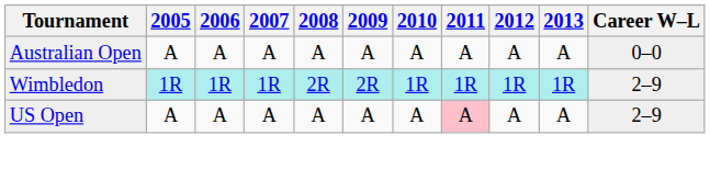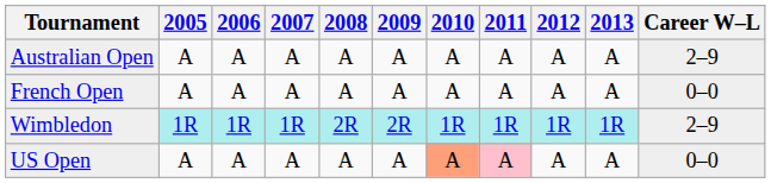 <table class="wikitable">
 <tr style="background:#efefef;">
 <th>Tournament</th>
 <th><a href='#'>2005</a></th>
 <th><a href='#'>2006</a></th>
 <th><a href='#'>2007</a></th>
 <th><a href='#'>2008</a></th>
 <th><a href='#'>2009</a></th>
 <th><a href='#'>2010</a></th>
 <th><a href='#'>2011</a></th>
 <th><a href='#'>2012</a></th>
 <th><a href='#'>2013</a></th>
 <th>Career W–L</th>
 </tr>
 <tr>
 <td style="background:#EFEFEF;"><a href='#'>Australian Open</a></td>
+<td style="text-align:center;">A</td>
+<td style="text-align:center;">A</td>
+<td style="text-align:center;">A</td>
+<td style="text-align:center;">A</td>
+<td style="text-align:center;">A</td>
+<td style="text-align:center;">A</td>
+<td style="text-align:center;">A</td>
+<td style="text-align:center;">A</td>
+<td style="text-align:center;">A</td>
+<td style="text-align:center; background:#efefef;">2–9</td>
+</tr>
+<tr>
+<td style="background:#EFEFEF;"><a href='#'>French Open</a></td>
 <td style="text-align:center;">A</td>
 <td style="text-align:center;">A</td>
 <td style="text-align:center;">A</td>
 <td style="text-align:center;">A</td>
 <td style="text-align:center;">A</td>
 <td style="text-align:center;">A</td>
 <td style="text-align:center;">A</td>
 <td style="text-align:center;">A</td>
 <td style="text-align:center;">A</td>
 <td style="text-align:center; background:#efefef;">0–0</td>
 </tr>
 <tr>
 <td style="background:#EFEFEF;"><a href='#'>Wimbledon</a></td>
 <td style="text-align:center; background:#afeeee;"><a href='#'>1R</a></td>
 <td style="text-align:center; background:#afeeee;"><a href='#'>1R</a></td>
 <td style="text-align:center; background:#afeeee;"><a href='#'>1R</a></td>
 <td style="text-align:center; background:#afeeee;"><a href='#'>2R</a></td>
 <td style="text-align:center; background:#afeeee;"><a href='#'>2R</a></td>
 <td style="text-align:center; background:#afeeee;"><a href='#'>1R</a></td>
 <td style="text-align:center; background:#afeeee;"><a href='#'>1R</a></td>
 <td style="text-align:center; background:#afeeee;"><a href='#'>1R</a></td>
 <td style="text-align:center; background:#afeeee;"><a href='#'>1R</a></td>
 <td style="text-align:center; background:#efefef;">2–9</td>
 </tr>
 <tr>
 <td style="background:#EFEFEF;"><a href='#'>US Open</a></td>
 <td style="text-align:center;">A</td>
 <td style="text-align:center;">A</td>
 <td style="text-align:center;">A</td>
 <td style="text-align:center;">A</td>
 <td style="text-align:center;">A</td>
-<td style="text-align:center;">A</td>
+<td style="background: lightsalmon; text-align:center;">A</td>
 <td style="background: pink; text-align:center;">A</td>
 <td style="text-align:center;">A</td>
 <td style="text-align:center;">A</td>
-<td style="text-align:center; background:#efefef;">2–9</td>
+<td style="text-align:center; background:#efefef;">0–0</td>
 </tr>
 </table>
